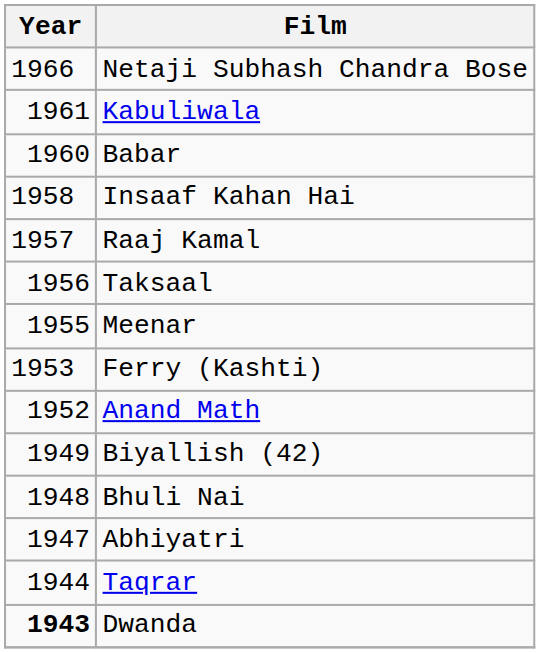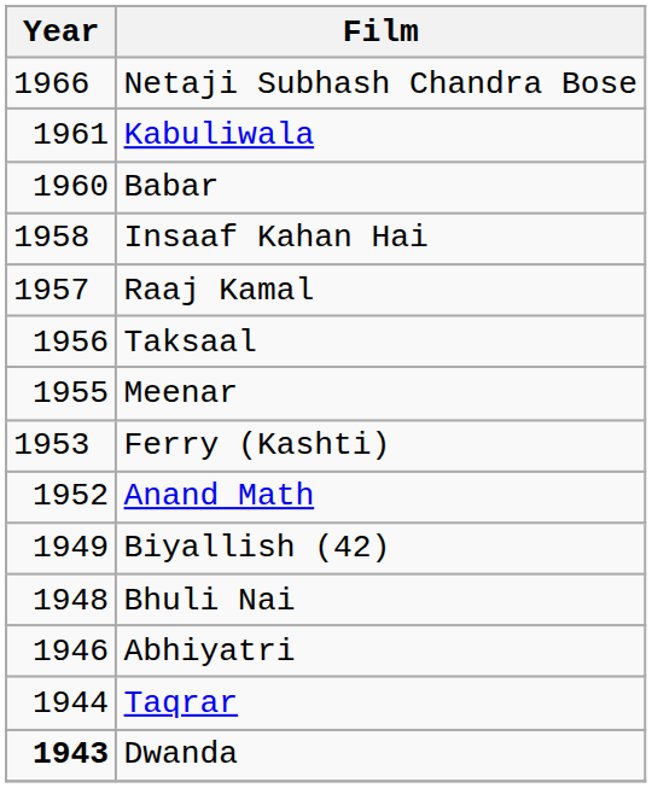 <table class="wikitable sortable">
 <tr>
 <th>Year</th>
 <th>Film</th>
 </tr>
 <tr>
 <td>1966</td>
 <td>Netaji Subhash Chandra Bose</td>
 </tr>
 <tr>
 <td> 1961</td>
 <td><a href='#'>Kabuliwala</a></td>
 </tr>
 <tr>
 <td> 1960</td>
 <td>Babar</td>
 </tr>
 <tr>
 <td>1958</td>
 <td>Insaaf Kahan Hai</td>
 </tr>
 <tr>
 <td>1957</td>
 <td>Raaj Kamal</td>
 </tr>
 <tr>
 <td> 1956</td>
 <td>Taksaal</td>
 </tr>
 <tr>
 <td> 1955</td>
 <td>Meenar</td>
 </tr>
 <tr>
 <td>1953</td>
 <td>Ferry (Kashti)</td>
 </tr>
 <tr>
 <td> 1952</td>
 <td><a href='#'>Anand Math</a></td>
 </tr>
 <tr>
 <td> 1949</td>
 <td>Biyallish (42)</td>
 </tr>
 <tr>
 <td> 1948</td>
 <td>Bhuli Nai</td>
 </tr>
 <tr>
-<td> 1947</td>
+<td> 1946</td>
 <td>Abhiyatri</td>
 </tr>
 <tr>
 <td> 1944</td>
 <td><a href='#'>Taqrar</a></td>
 </tr>
 <tr>
 <td><strong> 1943</strong></td>
 <td>Dwanda</td>
 </tr>
 <tr>
 </tr>
 </table>
